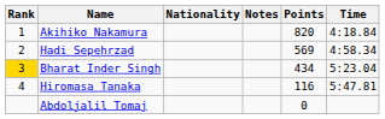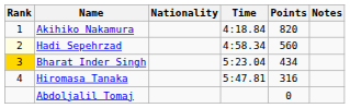 <table class="wikitable sortable" style="text-align:center">
 <tr>
 <th>Rank</th>
 <th>Name</th>
 <th>Nationality</th>
+<th>Time</th>
+<th>Points</th>
 <th>Notes</th>
-<th>Points</th>
-<th>Time</th>
 </tr>
 <tr>
 <td>1</td>
 <td align="left"><a href='#'>Akihiko Nakamura</a></td>
 <td align=left></td>
+<td>4:18.84</td>
+<td>820</td>
 <td></td>
-<td>820</td>
-<td>4:18.84</td>
 </tr>
 <tr>
-<td>2</td>
+<td style="background: lightyellow;">2</td>
 <td align="left"><a href='#'>Hadi Sepehrzad</a></td>
 <td align=left></td>
+<td>4:58.34</td>
+<td>560</td>
 <td></td>
-<td>569</td>
-<td>4:58.34</td>
 </tr>
 <tr>
 <td style="background: gold;">3</td>
 <td align="left"><a href='#'>Bharat Inder Singh</a></td>
 <td align=left></td>
+<td>5:23.04</td>
+<td>434</td>
 <td></td>
-<td>434</td>
-<td>5:23.04</td>
 </tr>
 <tr>
 <td>4</td>
 <td align="left"><a href='#'>Hiromasa Tanaka</a></td>
 <td align=left></td>
+<td>5:47.81</td>
+<td>316</td>
 <td></td>
-<td>116</td>
-<td>5:47.81</td>
 </tr>
 <tr>
 <td></td>
 <td align="left"><a href='#'>Abdoljalil Tomaj</a></td>
 <td align=left></td>
 <td></td>
 <td>0</td>
 <td></td>
 </tr>
 </table>
